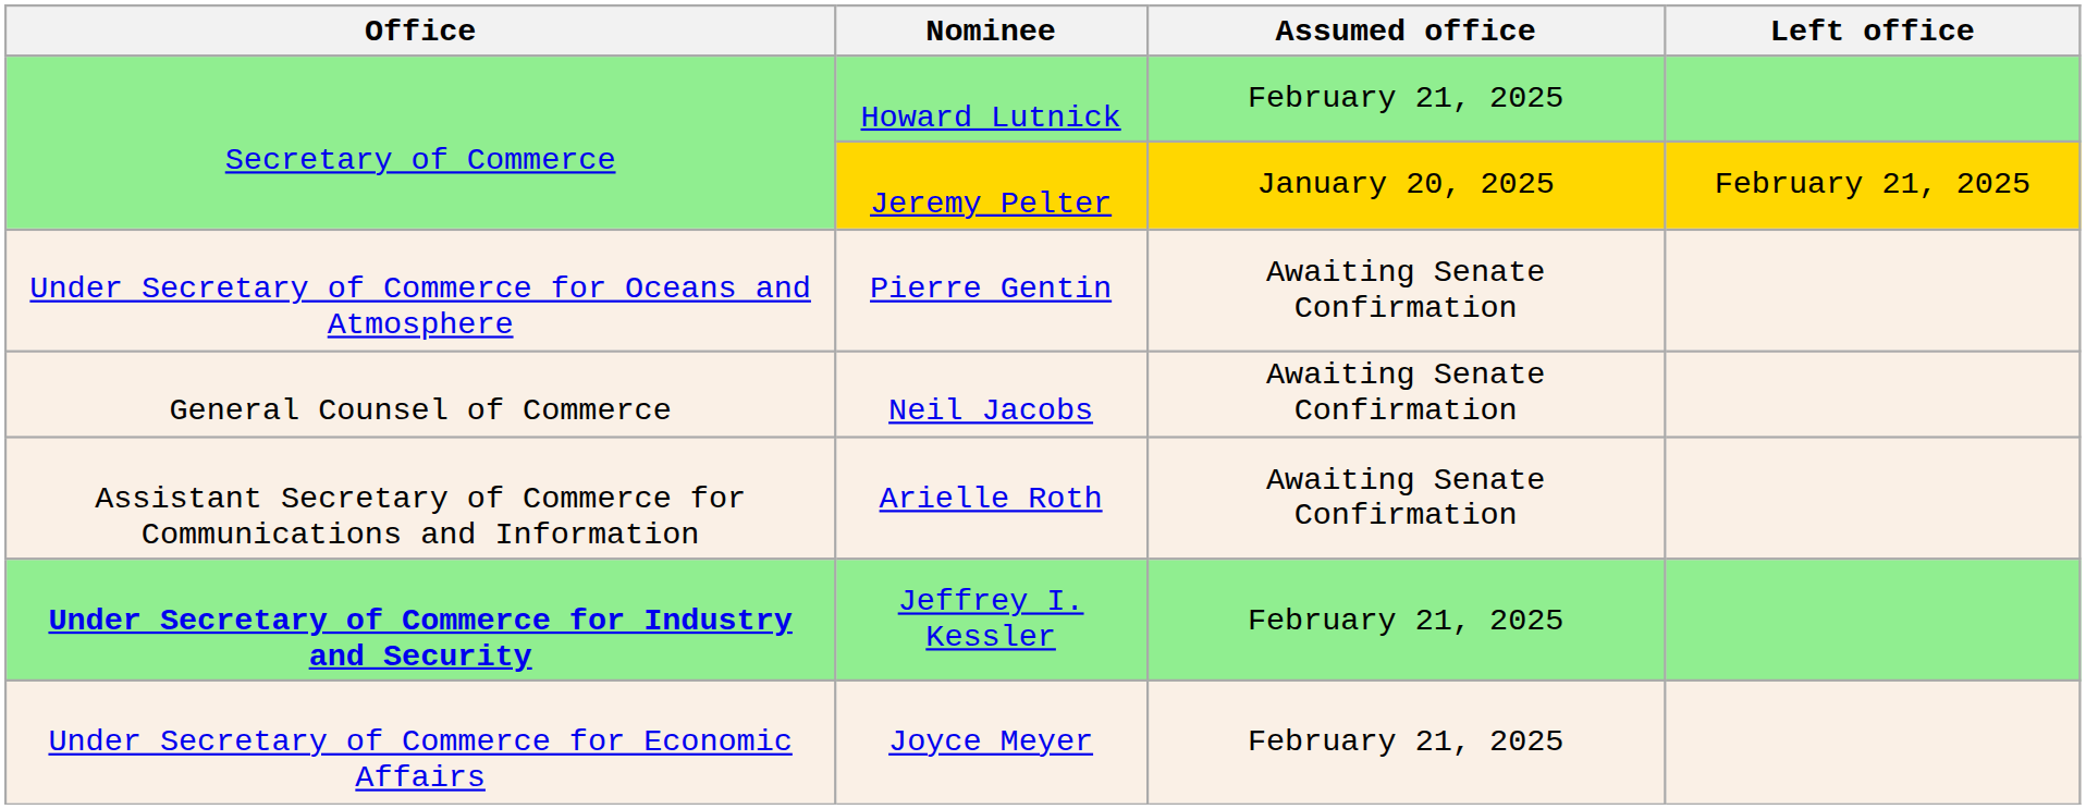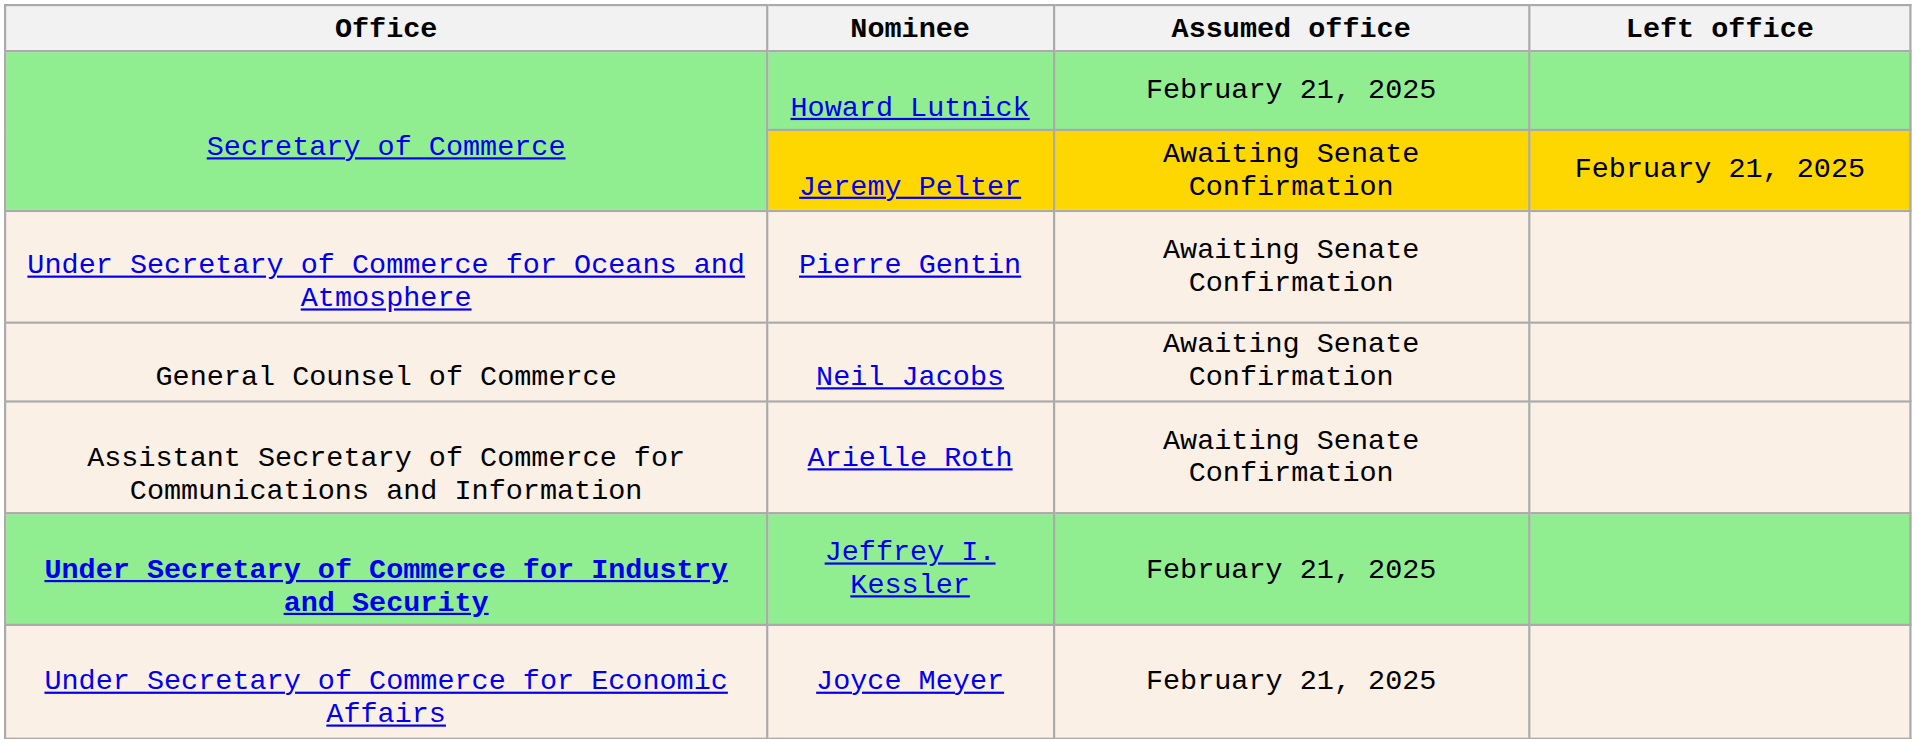 <table class="wikitable sortable" style="text-align:center">
 <tr>
 <th style="width:40%;">Office</th>
 <th style="width:15%;">Nominee</th>
 <th style="width:25%;" data-sort- type="date">Assumed office</th>
 <th style="width:20%;" data-sort- type="date">Left office</th>
 </tr>
 <tr style="background:lightgreen">
 <td rowspan="2"><br><a href='#'>Secretary of Commerce</a></td>
 <td><br><a href='#'>Howard Lutnick</a></td>
 <td>February 21, 2025</td>
 <td></td>
 </tr>
 <tr style="background:gold">
 <td><br><a href='#'>Jeremy Pelter</a></td>
-<td>January 20, 2025</td>
+<td>Awaiting Senate Confirmation</td>
 <td>February 21, 2025</td>
 </tr>
 <tr style="background:linen">
 <td><br><a href='#'>Under Secretary of Commerce for Oceans and Atmosphere</a></td>
 <td><a href='#'>Pierre Gentin</a></td>
 <td>Awaiting Senate Confirmation</td>
 <td></td>
 </tr>
 <tr style="background:linen">
 <td><br>General Counsel of Commerce</td>
 <td><br><a href='#'>Neil Jacobs</a></td>
 <td>Awaiting Senate Confirmation</td>
 <td></td>
 </tr>
 <tr style="background:linen">
 <td><br> Assistant Secretary of Commerce for Communications and Information</td>
 <td><a href='#'>Arielle Roth</a></td>
 <td>Awaiting Senate Confirmation</td>
 <td></td>
 </tr>
 <tr style="background:lightgreen">
 <td><strong><br><a href='#'>Under Secretary of Commerce for Industry and Security</a></strong></td>
 <td><a href='#'>Jeffrey I. Kessler</a></td>
 <td>February 21, 2025</td>
 <td></td>
 </tr>
 <tr style="background:linen">
 <td><br><a href='#'>Under Secretary of Commerce for Economic Affairs</a></td>
 <td><a href='#'>Joyce Meyer</a></td>
 <td>February 21, 2025</td>
 <td></td>
 </tr>
 </table>
